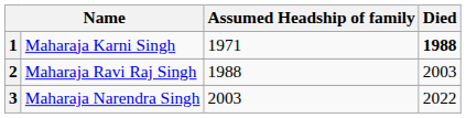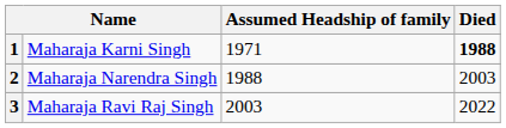 <table class="wikitable">
 <tr>
 <th colspan=2>Name</th>
 <th>Assumed Headship of family</th>
 <th>Died</th>
 </tr>
 <tr>
 </tr>
 <tr>
 <th>1</th>
 <td><a href='#'>Maharaja Karni Singh</a></td>
 <td>1971</td>
 <td><strong>1988</strong></td>
 </tr>
 <tr>
 </tr>
 <tr>
 <th>2</th>
-<td><a href='#'>Maharaja Ravi Raj Singh</a></td>
+<td><a href='#'>Maharaja Narendra Singh</a></td>
 <td>1988</td>
 <td>2003</td>
 </tr>
 <tr>
 </tr>
 <tr>
 <th>3</th>
-<td><a href='#'>Maharaja Narendra Singh</a></td>
+<td><a href='#'>Maharaja Ravi Raj Singh</a></td>
 <td>2003</td>
 <td>2022</td>
 </tr>
 </table>
